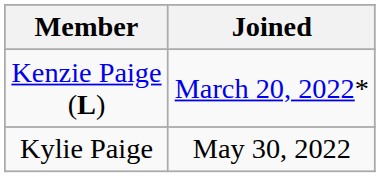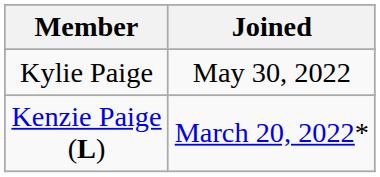 <table class="wikitable sortable" style="text-align:center;">
 <tr>
 <th>Member</th>
 <th>Joined</th>
 </tr>
 <tr>
+<td>Kylie Paige</td>
+<td>May 30, 2022</td>
+</tr>
+<tr>
 <td><a href='#'>Kenzie Paige</a><br>(<strong>L</strong>)</td>
 <td><a href='#'>March 20, 2022</a>*</td>
 </tr>
-<tr>
-<td>Kylie Paige</td>
-<td>May 30, 2022</td>
-</tr>
 </table>
